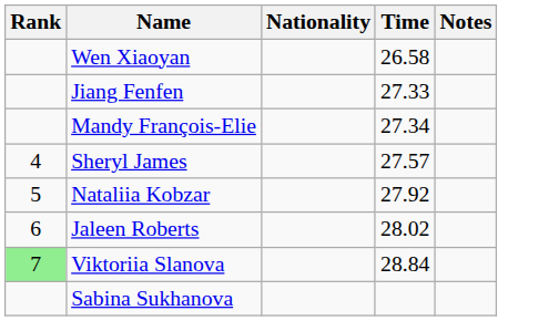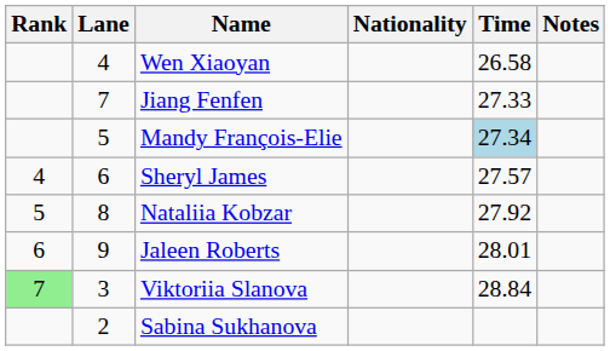 <table class="wikitable sortable" style="text-align:center">
 <tr>
 <th>Rank</th>
+<th>Lane</th>
 <th>Name</th>
 <th>Nationality</th>
 <th>Time</th>
 <th>Notes</th>
 </tr>
 <tr>
 <td></td>
+<td>4</td>
 <td align="left"><a href='#'>Wen Xiaoyan</a></td>
 <td align="left"></td>
 <td>26.58</td>
 <td></td>
 </tr>
 <tr>
 <td></td>
+<td>7</td>
 <td align="left"><a href='#'>Jiang Fenfen</a></td>
 <td align="left"></td>
 <td>27.33</td>
 <td></td>
 </tr>
 <tr>
 <td></td>
+<td>5</td>
 <td align="left"><a href='#'>Mandy François-Elie</a></td>
 <td align="left"></td>
-<td>27.34</td>
+<td style="background: lightblue;">27.34</td>
 <td></td>
 </tr>
 <tr>
 <td>4</td>
+<td>6</td>
 <td align="left"><a href='#'>Sheryl James</a></td>
 <td align="left"></td>
 <td>27.57</td>
 <td></td>
 </tr>
 <tr>
 <td>5</td>
+<td>8</td>
 <td align="left"><a href='#'>Nataliia Kobzar</a></td>
 <td align="left"></td>
 <td>27.92</td>
 <td></td>
 </tr>
 <tr>
 <td>6</td>
+<td>9</td>
 <td align="left"><a href='#'>Jaleen Roberts</a></td>
 <td align="left"></td>
-<td>28.02</td>
+<td>28.01</td>
 <td></td>
 </tr>
 <tr>
 <td style="background: lightgreen;">7</td>
+<td>3</td>
 <td align="left"><a href='#'>Viktoriia Slanova</a></td>
 <td align="left"></td>
 <td>28.84</td>
 <td></td>
 </tr>
 <tr>
 <td></td>
+<td>2</td>
 <td align="left"><a href='#'>Sabina Sukhanova</a></td>
 <td align="left"></td>
 <td></td>
 <td></td>
 </tr>
 </table>
